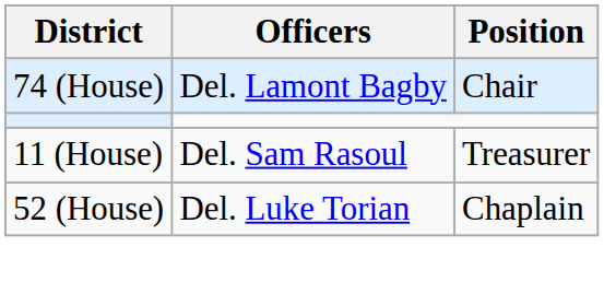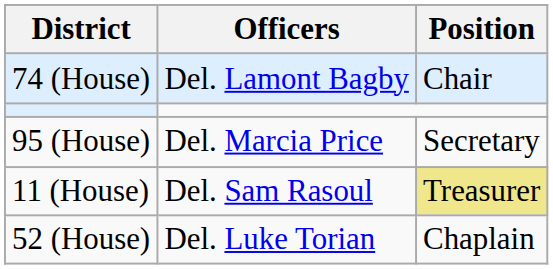 <table class="wikitable">
 <tr>
 <th>District</th>
 <th>Officers</th>
 <th>Position</th>
 </tr>
 <tr bgcolor=#DDEEFF>
 <td>74 (House)</td>
 <td>Del. <a href='#'>Lamont Bagby</a></td>
 <td>Chair</td>
 </tr>
 <tr bgcolor=#DDEEFF>
 <td></td>
 </tr>
 <tr>
+<td>95 (House)</td>
+<td>Del. <a href='#'>Marcia Price</a></td>
+<td>Secretary</td>
+</tr>
+<tr>
 <td>11 (House)</td>
 <td>Del. <a href='#'>Sam Rasoul</a></td>
-<td>Treasurer</td>
+<td style="background: khaki;">Treasurer</td>
 </tr>
 <tr>
 <td>52 (House)</td>
 <td>Del. <a href='#'>Luke Torian</a></td>
 <td>Chaplain</td>
 </tr>
 </table>
